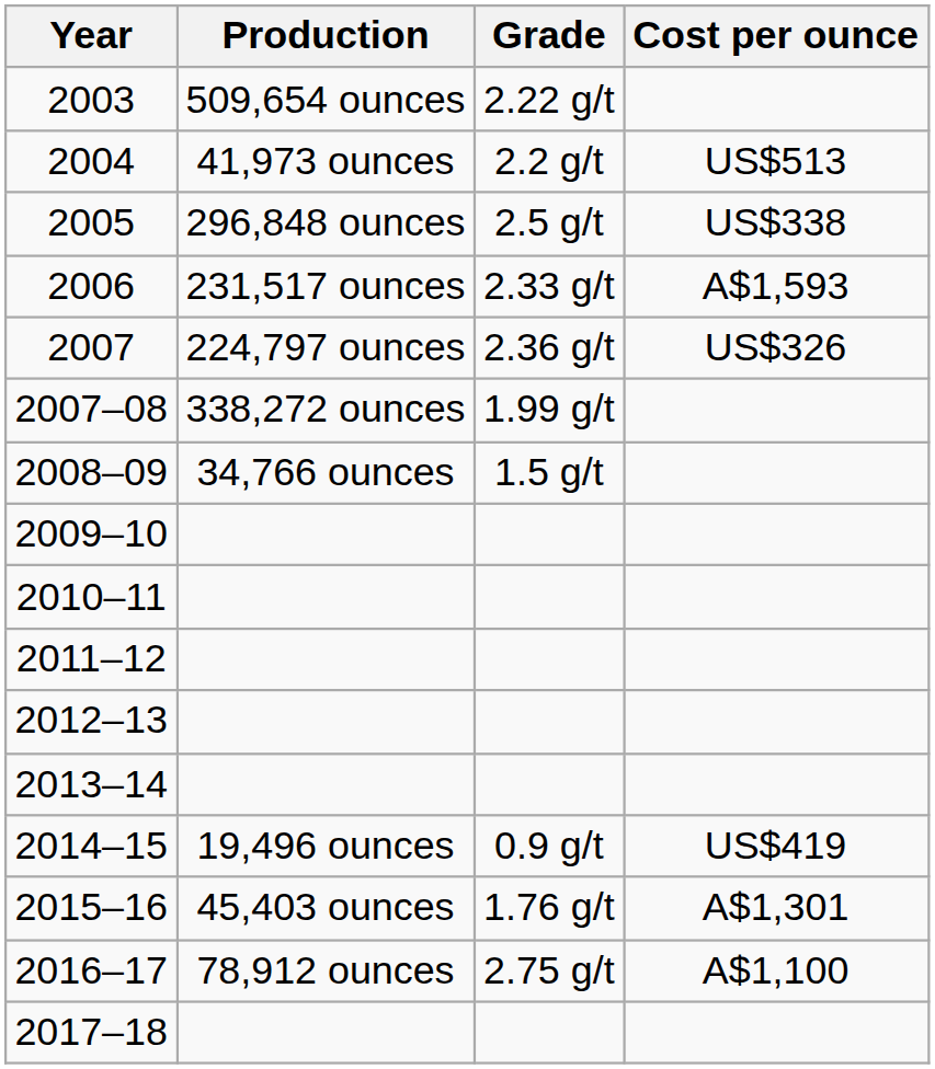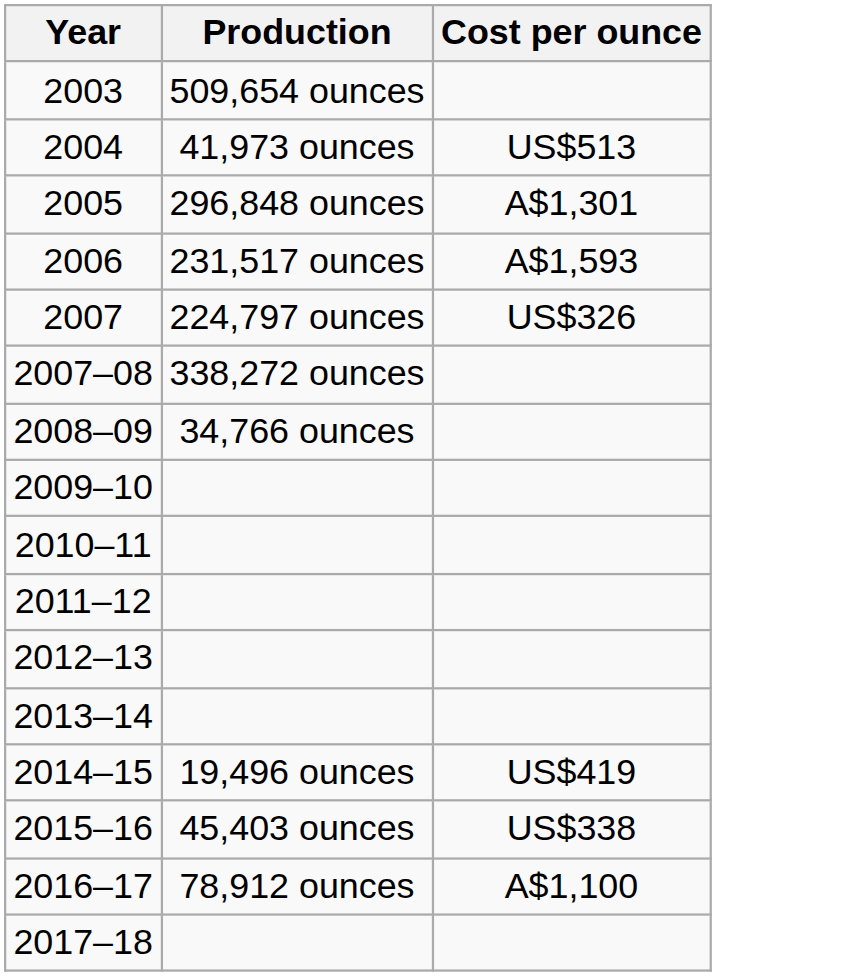 <table class="wikitable">
 <tr style="text-align:center;">
 <th>Year </th>
 <th>Production</th>
-<th>Grade</th>
 <th>Cost per ounce</th>
 </tr>
 <tr style="text-align:center;">
 <td>2003</td>
 <td>509,654 ounces</td>
-<td>2.22 g/t</td>
 <td></td>
 </tr>
 <tr style="text-align:center;">
 <td>2004</td>
 <td>41,973 ounces</td>
-<td>2.2 g/t</td>
 <td>US$513</td>
 </tr>
 <tr style="text-align:center;">
 <td>2005</td>
 <td>296,848 ounces</td>
-<td>2.5 g/t</td>
-<td>US$338</td>
+<td>A$1,301</td>
 </tr>
 <tr style="text-align:center;">
 <td>2006</td>
 <td>231,517 ounces</td>
-<td>2.33 g/t</td>
 <td>A$1,593</td>
 </tr>
 <tr style="text-align:center;">
 <td>2007</td>
 <td>224,797 ounces</td>
-<td>2.36 g/t</td>
 <td>US$326</td>
 </tr>
 <tr style="text-align:center;">
 <td>2007–08</td>
 <td>338,272 ounces</td>
-<td>1.99 g/t</td>
 <td></td>
 </tr>
 <tr style="text-align:center;">
 <td>2008–09</td>
 <td>34,766 ounces</td>
-<td>1.5 g/t</td>
 <td></td>
 </tr>
 <tr style="text-align:center;">
 <td>2009–10</td>
-<td></td>
 <td></td>
 <td></td>
 </tr>
 <tr style="text-align:center;">
 <td>2010–11</td>
 <td></td>
 <td></td>
-<td></td>
 </tr>
 <tr style="text-align:center;">
 <td>2011–12</td>
-<td></td>
 <td></td>
 <td></td>
 </tr>
 <tr style="text-align:center;">
 <td>2012–13</td>
 <td></td>
 <td></td>
-<td></td>
 </tr>
 <tr style="text-align:center;">
 <td>2013–14</td>
-<td></td>
 <td></td>
 <td></td>
 </tr>
 <tr style="text-align:center;">
 <td>2014–15</td>
 <td>19,496 ounces</td>
-<td>0.9 g/t</td>
 <td>US$419</td>
 </tr>
 <tr style="text-align:center;">
 <td>2015–16</td>
 <td>45,403 ounces</td>
-<td>1.76 g/t</td>
-<td>A$1,301</td>
+<td>US$338</td>
 </tr>
 <tr style="text-align:center;">
 <td>2016–17</td>
 <td>78,912 ounces</td>
-<td>2.75 g/t</td>
 <td>A$1,100</td>
 </tr>
 <tr style="text-align:center;">
 <td>2017–18</td>
 <td></td>
 <td></td>
-<td></td>
 </tr>
 </table>
